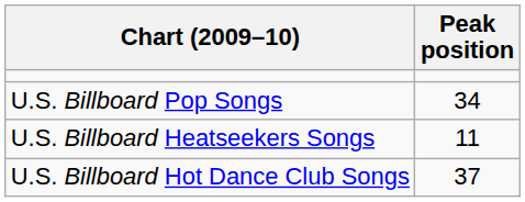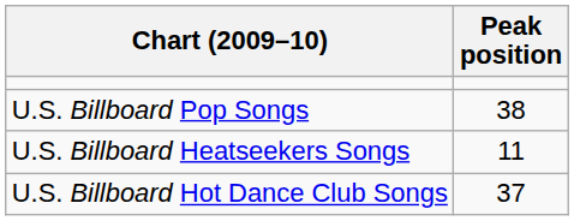 <table class="wikitable sortable">
 <tr>
 <th align="center">Chart (2009–10)</th>
 <th align="center">Peak<br>position</th>
 </tr>
 <tr>
 <td></td>
 </tr>
 <tr>
 <td>U.S. <em>Billboard</em> <a href='#'>Pop Songs</a></td>
-<td align="center">34</td>
+<td align="center">38</td>
 </tr>
 <tr>
 <td align="left">U.S. <em>Billboard</em> <a href='#'>Heatseekers Songs</a></td>
 <td align="center">11</td>
 </tr>
 <tr>
 <td>U.S. <em>Billboard</em> <a href='#'>Hot Dance Club Songs</a></td>
 <td align="center">37</td>
 </tr>
 </table>
